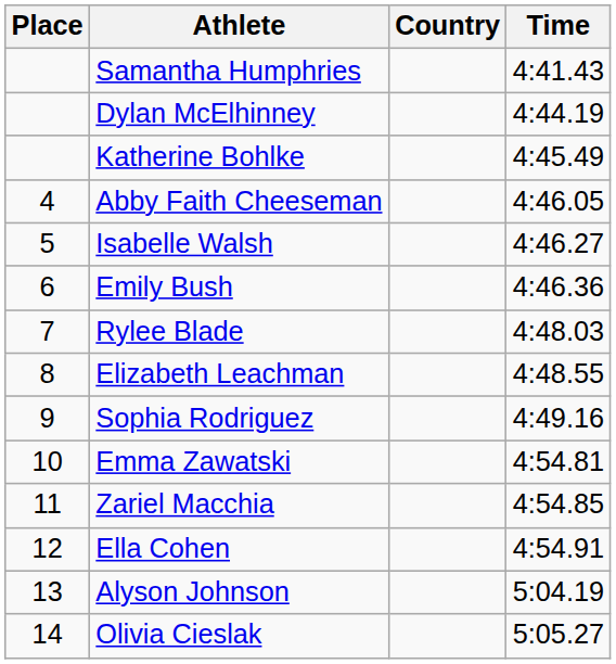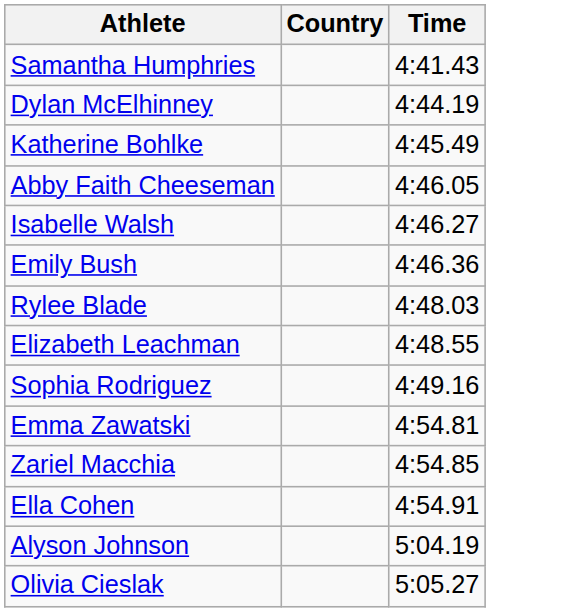 <table class="wikitable">
 <tr>
-<th>Place</th>
 <th>Athlete</th>
 <th>Country</th>
 <th>Time</th>
 </tr>
 <tr>
-<td align=center></td>
 <td><a href='#'>Samantha Humphries</a></td>
 <td></td>
 <td>4:41.43</td>
 </tr>
 <tr>
-<td align=center></td>
 <td><a href='#'>Dylan McElhinney</a></td>
 <td></td>
 <td>4:44.19</td>
 </tr>
 <tr>
-<td align=center></td>
 <td><a href='#'>Katherine Bohlke</a></td>
 <td></td>
 <td>4:45.49</td>
 </tr>
 <tr>
-<td align=center>4</td>
 <td><a href='#'>Abby Faith Cheeseman</a></td>
 <td></td>
 <td>4:46.05</td>
 </tr>
 <tr>
-<td align=center>5</td>
 <td><a href='#'>Isabelle Walsh</a></td>
 <td></td>
 <td>4:46.27</td>
 </tr>
 <tr>
-<td align=center>6</td>
 <td><a href='#'>Emily Bush</a></td>
 <td></td>
 <td>4:46.36</td>
 </tr>
 <tr>
-<td align=center>7</td>
 <td><a href='#'>Rylee Blade</a></td>
 <td></td>
 <td>4:48.03</td>
 </tr>
 <tr>
-<td align=center>8</td>
 <td><a href='#'>Elizabeth Leachman</a></td>
 <td></td>
 <td>4:48.55</td>
 </tr>
 <tr>
-<td align=center>9</td>
 <td><a href='#'>Sophia Rodriguez</a></td>
 <td></td>
 <td>4:49.16</td>
 </tr>
 <tr>
-<td align=center>10</td>
 <td><a href='#'>Emma Zawatski</a></td>
 <td></td>
 <td>4:54.81</td>
 </tr>
 <tr>
-<td align=center>11</td>
 <td><a href='#'>Zariel Macchia</a></td>
 <td></td>
 <td>4:54.85</td>
 </tr>
 <tr>
-<td align=center>12</td>
 <td><a href='#'>Ella Cohen</a></td>
 <td></td>
 <td>4:54.91</td>
 </tr>
 <tr>
-<td align=center>13</td>
 <td><a href='#'>Alyson Johnson</a></td>
 <td></td>
 <td>5:04.19</td>
 </tr>
 <tr>
-<td align=center>14</td>
 <td><a href='#'>Olivia Cieslak</a></td>
 <td></td>
 <td>5:05.27</td>
 </tr>
 </table>
